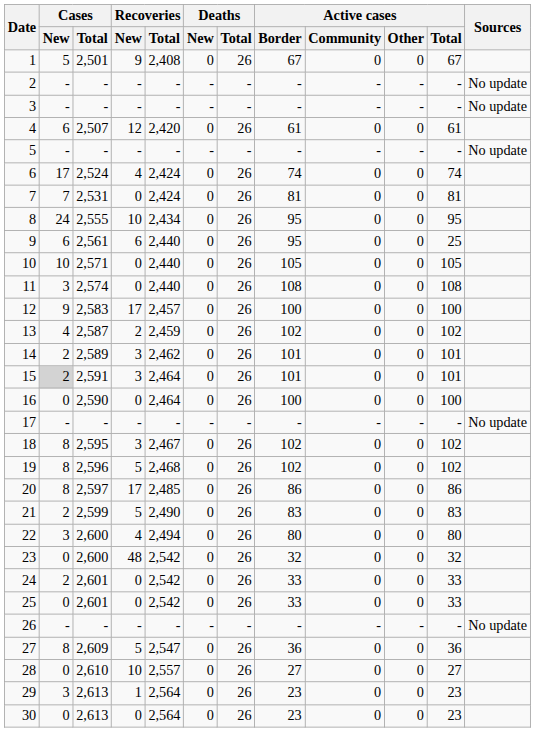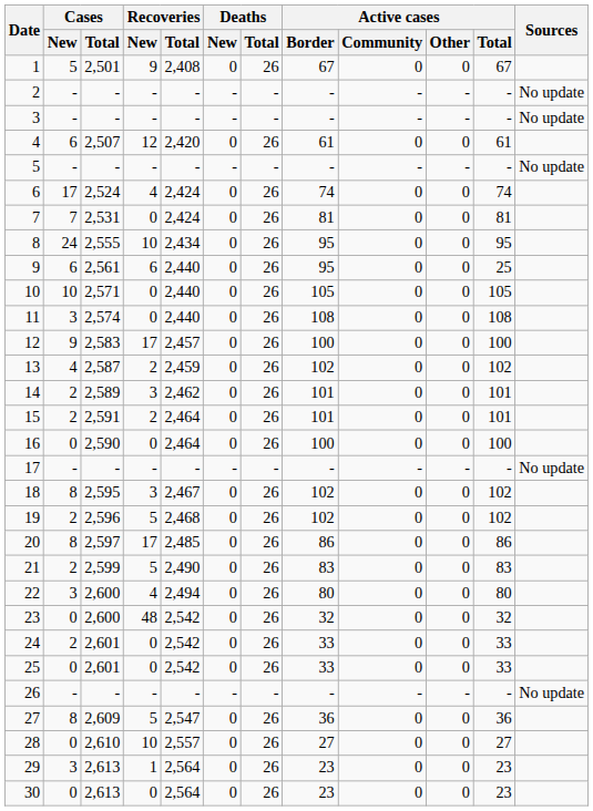 <table class="wikitable sortable mw-collapsible mw-collapsed sticky-header-multi sort-under" style="text-align:right;">
 <tr>
 <th rowspan=2>Date</th>
 <th colspan=2>Cases</th>
 <th colspan=2>Recoveries</th>
 <th colspan=2>Deaths</th>
 <th colspan=4>Active cases</th>
 <th rowspan=2 class="unsortable">Sources</th>
 </tr>
 <tr>
 <th>New</th>
 <th>Total</th>
 <th>New</th>
 <th>Total</th>
 <th>New</th>
 <th>Total</th>
 <th>Border</th>
 <th>Community</th>
 <th>Other</th>
 <th>Total</th>
 </tr>
 <tr>
 <td>1</td>
 <td>5</td>
 <td>2,501</td>
 <td>9</td>
 <td>2,408</td>
 <td>0</td>
 <td>26</td>
 <td>67</td>
 <td>0</td>
 <td>0</td>
 <td>67</td>
 <td></td>
 </tr>
 <tr>
 <td>2</td>
 <td>-</td>
 <td>-</td>
 <td>-</td>
 <td>-</td>
 <td>-</td>
 <td>-</td>
 <td>-</td>
 <td>-</td>
 <td>-</td>
 <td>-</td>
 <td>No update</td>
 </tr>
 <tr>
 <td>3</td>
 <td>-</td>
 <td>-</td>
 <td>-</td>
 <td>-</td>
 <td>-</td>
 <td>-</td>
 <td>-</td>
 <td>-</td>
 <td>-</td>
 <td>-</td>
 <td>No update</td>
 </tr>
 <tr>
 <td>4</td>
 <td>6</td>
 <td>2,507</td>
 <td>12</td>
 <td>2,420</td>
 <td>0</td>
 <td>26</td>
 <td>61</td>
 <td>0</td>
 <td>0</td>
 <td>61</td>
 <td></td>
 </tr>
 <tr>
 <td>5</td>
 <td>-</td>
 <td>-</td>
 <td>-</td>
 <td>-</td>
 <td>-</td>
 <td>-</td>
 <td>-</td>
 <td>-</td>
 <td>-</td>
 <td>-</td>
 <td>No update</td>
 </tr>
 <tr>
 <td>6</td>
 <td>17</td>
 <td>2,524</td>
 <td>4</td>
 <td>2,424</td>
 <td>0</td>
 <td>26</td>
 <td>74</td>
 <td>0</td>
 <td>0</td>
 <td>74</td>
 <td></td>
 </tr>
 <tr>
 <td>7</td>
 <td>7</td>
 <td>2,531</td>
 <td>0</td>
 <td>2,424</td>
 <td>0</td>
 <td>26</td>
 <td>81</td>
 <td>0</td>
 <td>0</td>
 <td>81</td>
 <td></td>
 </tr>
 <tr>
 <td>8</td>
 <td>24</td>
 <td>2,555</td>
 <td>10</td>
 <td>2,434</td>
 <td>0</td>
 <td>26</td>
 <td>95</td>
 <td>0</td>
 <td>0</td>
 <td>95</td>
 <td></td>
 </tr>
 <tr>
 <td>9</td>
 <td>6</td>
 <td>2,561</td>
 <td>6</td>
 <td>2,440</td>
 <td>0</td>
 <td>26</td>
 <td>95</td>
 <td>0</td>
 <td>0</td>
 <td>25</td>
 <td></td>
 </tr>
 <tr>
 <td>10</td>
 <td>10</td>
 <td>2,571</td>
 <td>0</td>
 <td>2,440</td>
 <td>0</td>
 <td>26</td>
 <td>105</td>
 <td>0</td>
 <td>0</td>
 <td>105</td>
 <td></td>
 </tr>
 <tr>
 <td>11</td>
 <td>3</td>
 <td>2,574</td>
 <td>0</td>
 <td>2,440</td>
 <td>0</td>
 <td>26</td>
 <td>108</td>
 <td>0</td>
 <td>0</td>
 <td>108</td>
 <td></td>
 </tr>
 <tr>
 <td>12</td>
 <td>9</td>
 <td>2,583</td>
 <td>17</td>
 <td>2,457</td>
 <td>0</td>
 <td>26</td>
 <td>100</td>
 <td>0</td>
 <td>0</td>
 <td>100</td>
 <td></td>
 </tr>
 <tr>
 <td>13</td>
 <td>4</td>
 <td>2,587</td>
 <td>2</td>
 <td>2,459</td>
 <td>0</td>
 <td>26</td>
 <td>102</td>
 <td>0</td>
 <td>0</td>
 <td>102</td>
 <td></td>
 </tr>
 <tr>
 <td>14</td>
 <td>2</td>
 <td>2,589</td>
 <td>3</td>
 <td>2,462</td>
 <td>0</td>
 <td>26</td>
 <td>101</td>
 <td>0</td>
 <td>0</td>
 <td>101</td>
 <td></td>
 </tr>
 <tr>
 <td>15</td>
-<td style="background: lightgrey;">2</td>
+<td>2</td>
 <td>2,591</td>
-<td>3</td>
+<td>2</td>
 <td>2,464</td>
 <td>0</td>
 <td>26</td>
 <td>101</td>
 <td>0</td>
 <td>0</td>
 <td>101</td>
 <td></td>
 </tr>
 <tr>
 <td>16</td>
 <td>0</td>
 <td>2,590</td>
 <td>0</td>
 <td>2,464</td>
 <td>0</td>
 <td>26</td>
 <td>100</td>
 <td>0</td>
 <td>0</td>
 <td>100</td>
 <td></td>
 </tr>
 <tr>
 <td>17</td>
 <td>-</td>
 <td>-</td>
 <td>-</td>
 <td>-</td>
 <td>-</td>
 <td>-</td>
 <td>-</td>
 <td>-</td>
 <td>-</td>
 <td>-</td>
 <td>No update</td>
 </tr>
 <tr>
 <td>18</td>
 <td>8</td>
 <td>2,595</td>
 <td>3</td>
 <td>2,467</td>
 <td>0</td>
 <td>26</td>
 <td>102</td>
 <td>0</td>
 <td>0</td>
 <td>102</td>
 <td></td>
 </tr>
 <tr>
 <td>19</td>
-<td>8</td>
+<td>2</td>
 <td>2,596</td>
 <td>5</td>
 <td>2,468</td>
 <td>0</td>
 <td>26</td>
 <td>102</td>
 <td>0</td>
 <td>0</td>
 <td>102</td>
 <td></td>
 </tr>
 <tr>
 <td>20</td>
 <td>8</td>
 <td>2,597</td>
 <td>17</td>
 <td>2,485</td>
 <td>0</td>
 <td>26</td>
 <td>86</td>
 <td>0</td>
 <td>0</td>
 <td>86</td>
 <td></td>
 </tr>
 <tr>
 <td>21</td>
 <td>2</td>
 <td>2,599</td>
 <td>5</td>
 <td>2,490</td>
 <td>0</td>
 <td>26</td>
 <td>83</td>
 <td>0</td>
 <td>0</td>
 <td>83</td>
 <td></td>
 </tr>
 <tr>
 <td>22</td>
 <td>3</td>
 <td>2,600</td>
 <td>4</td>
 <td>2,494</td>
 <td>0</td>
 <td>26</td>
 <td>80</td>
 <td>0</td>
 <td>0</td>
 <td>80</td>
 <td></td>
 </tr>
 <tr>
 <td>23</td>
 <td>0</td>
 <td>2,600</td>
 <td>48</td>
 <td>2,542</td>
 <td>0</td>
 <td>26</td>
 <td>32</td>
 <td>0</td>
 <td>0</td>
 <td>32</td>
 <td></td>
 </tr>
 <tr>
 <td>24</td>
 <td>2</td>
 <td>2,601</td>
 <td>0</td>
 <td>2,542</td>
 <td>0</td>
 <td>26</td>
 <td>33</td>
 <td>0</td>
 <td>0</td>
 <td>33</td>
 <td></td>
 </tr>
 <tr>
 <td>25</td>
 <td>0</td>
 <td>2,601</td>
 <td>0</td>
 <td>2,542</td>
 <td>0</td>
 <td>26</td>
 <td>33</td>
 <td>0</td>
 <td>0</td>
 <td>33</td>
 <td></td>
 </tr>
 <tr>
 <td>26</td>
 <td>-</td>
 <td>-</td>
 <td>-</td>
 <td>-</td>
 <td>-</td>
 <td>-</td>
 <td>-</td>
 <td>-</td>
 <td>-</td>
 <td>-</td>
 <td>No update</td>
 </tr>
 <tr>
 <td>27</td>
 <td>8</td>
 <td>2,609</td>
 <td>5</td>
 <td>2,547</td>
 <td>0</td>
 <td>26</td>
 <td>36</td>
 <td>0</td>
 <td>0</td>
 <td>36</td>
 <td></td>
 </tr>
 <tr>
 <td>28</td>
 <td>0</td>
 <td>2,610</td>
 <td>10</td>
 <td>2,557</td>
 <td>0</td>
 <td>26</td>
 <td>27</td>
 <td>0</td>
 <td>0</td>
 <td>27</td>
 <td></td>
 </tr>
 <tr>
 <td>29</td>
 <td>3</td>
 <td>2,613</td>
 <td>1</td>
 <td>2,564</td>
 <td>0</td>
 <td>26</td>
 <td>23</td>
 <td>0</td>
 <td>0</td>
 <td>23</td>
 <td></td>
 </tr>
 <tr>
 <td>30</td>
 <td>0</td>
 <td>2,613</td>
 <td>0</td>
 <td>2,564</td>
 <td>0</td>
 <td>26</td>
 <td>23</td>
 <td>0</td>
 <td>0</td>
 <td>23</td>
 <td></td>
 </tr>
 </table>
